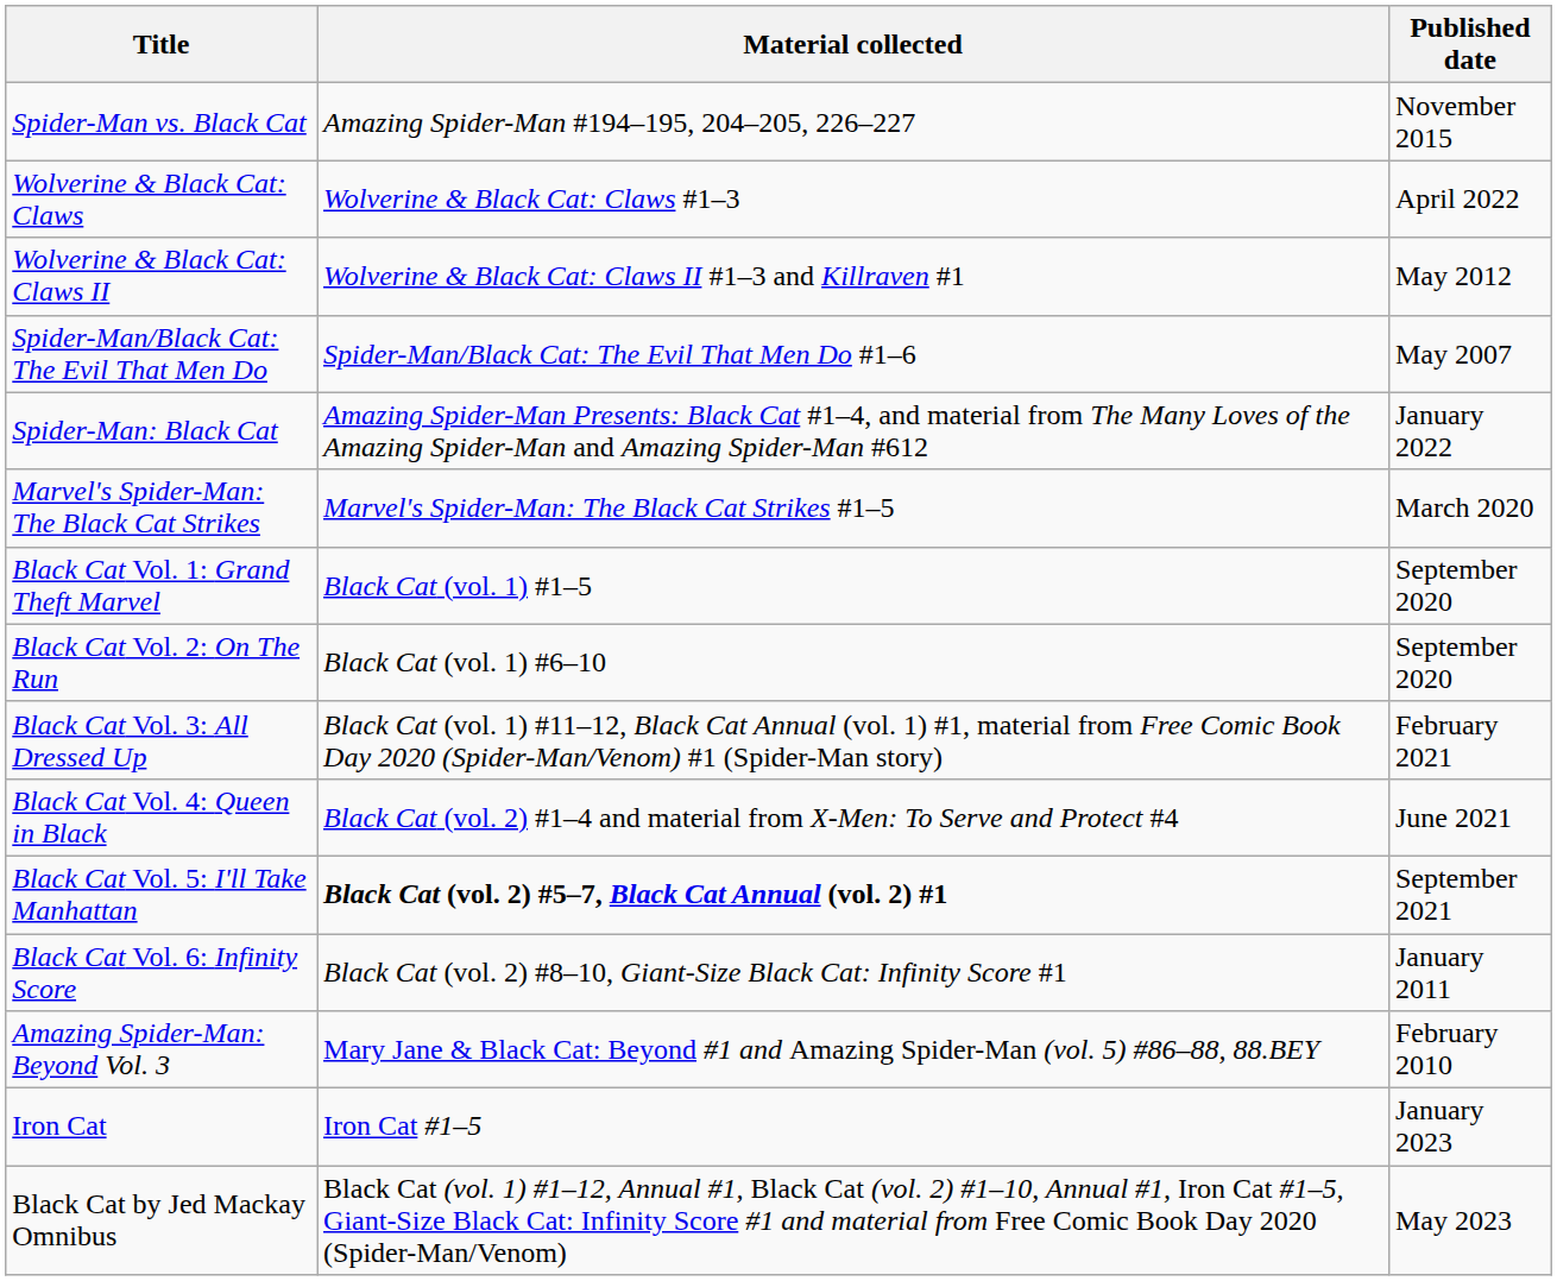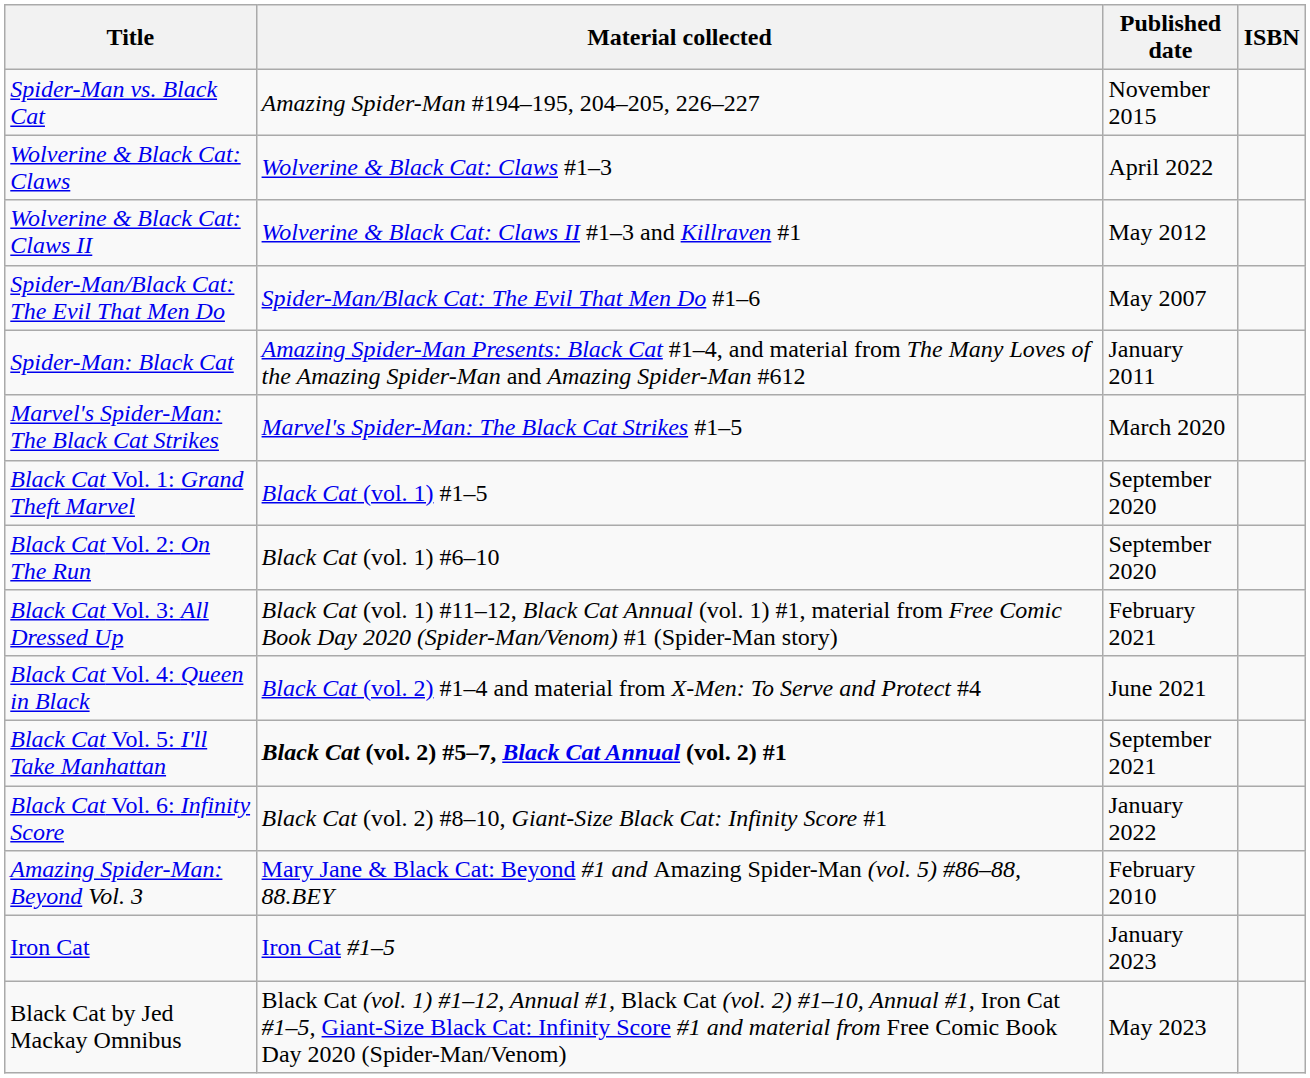 <table class="wikitable">
 <tr>
 <th>Title</th>
 <th>Material collected</th>
 <th>Published date</th>
+<th>ISBN</th>
 </tr>
 <tr>
 <td><em><a href='#'>Spider-Man vs. Black Cat</a></em></td>
 <td><em>Amazing Spider-Man</em> #194–195, 204–205, 226–227</td>
 <td>November 2015</td>
+<td></td>
 </tr>
 <tr>
 <td><em><a href='#'>Wolverine & Black Cat: Claws</a></em></td>
 <td><em><a href='#'>Wolverine & Black Cat: Claws</a></em> #1–3</td>
 <td>April 2022</td>
+<td></td>
 </tr>
 <tr>
 <td><em><a href='#'>Wolverine & Black Cat: Claws II</a></em></td>
 <td><em><a href='#'>Wolverine & Black Cat: Claws II</a></em> #1–3 and <em><a href='#'>Killraven</a></em> #1</td>
 <td>May 2012</td>
+<td></td>
 </tr>
 <tr>
 <td><em><a href='#'>Spider-Man/Black Cat: The Evil That Men Do</a></em></td>
 <td><em><a href='#'>Spider-Man/Black Cat: The Evil That Men Do</a></em> #1–6</td>
 <td>May 2007</td>
+<td></td>
 </tr>
 <tr>
 <td><em><a href='#'>Spider-Man: Black Cat</a></em></td>
 <td><em><a href='#'>Amazing Spider-Man Presents: Black Cat</a></em> #1–4, and material from <em>The Many Loves of the Amazing Spider-Man</em> and <em>Amazing Spider-Man</em> #612</td>
-<td>January 2022</td>
+<td>January 2011</td>
+<td></td>
 </tr>
 <tr>
 <td><em><a href='#'>Marvel's Spider-Man: The Black Cat Strikes</a></em></td>
 <td><em><a href='#'>Marvel's Spider-Man: The Black Cat Strikes</a></em> #1–5</td>
 <td>March 2020</td>
+<td></td>
 </tr>
 <tr>
 <td><a href='#'><em>Black Cat</em> Vol. 1: <em>Grand Theft Marvel</em></a></td>
 <td><a href='#'><em>Black Cat</em> (vol. 1)</a> #1–5</td>
 <td>September 2020</td>
+<td></td>
 </tr>
 <tr>
 <td><a href='#'><em>Black Cat</em> Vol. 2: <em>On The Run</em></a></td>
 <td><em>Black Cat</em> (vol. 1) #6–10</td>
 <td>September 2020</td>
+<td></td>
 </tr>
 <tr>
 <td><a href='#'><em>Black Cat</em> Vol. 3: <em>All Dressed Up</em></a></td>
 <td><em>Black Cat</em> (vol. 1) #11–12, <em>Black Cat Annual</em> (vol. 1) #1, material from <em>Free Comic Book Day 2020 (Spider-Man/Venom)</em> #1 (Spider-Man story)</td>
 <td>February 2021</td>
+<td></td>
 </tr>
 <tr>
 <td><a href='#'><em>Black Cat</em> Vol. 4: <em>Queen in Black</em></a></td>
 <td><a href='#'><em>Black Cat</em> (vol. 2)</a> #1–4 and material from <em>X-Men: To Serve and Protect</em> #4</td>
 <td>June 2021</td>
+<td></td>
 </tr>
 <tr>
 <td><a href='#'><em>Black Cat</em> Vol. 5: <em>I'll Take Manhattan</em></a></td>
 <td><strong><em>Black Cat</em> (vol. 2) #5–7, <em><a href='#'>Black Cat Annual</a></em> (vol. 2) #1</strong></td>
 <td>September 2021</td>
+<td></td>
 </tr>
 <tr>
 <td><a href='#'><em>Black Cat</em> Vol. 6: <em>Infinity Score</em></a></td>
 <td><em>Black Cat</em> (vol. 2) #8–10, <em>Giant-Size Black Cat: Infinity Score</em> #1</td>
-<td>January 2011</td>
+<td>January 2022</td>
+<td></td>
 </tr>
 <tr>
 <td><em><a href='#'>Amazing Spider-Man: Beyond</a> Vol. 3</td>
 <td></em><a href='#'>Mary Jane & Black Cat: Beyond</a><em> #1 and </em>Amazing Spider-Man<em> (vol. 5) #86–88, 88.BEY</td>
 <td>February 2010</td>
+<td></td>
 </tr>
 <tr>
 <td></em><a href='#'>Iron Cat</a><em></td>
 <td></em><a href='#'>Iron Cat</a><em> #1–5</td>
 <td>January 2023</td>
+<td></td>
 </tr>
 <tr>
 <td></em>Black Cat by Jed Mackay Omnibus<em></td>
 <td></em>Black Cat<em> (vol. 1) #1–12, Annual #1, </em>Black Cat<em> (vol. 2) #1–10, Annual #1, </em>Iron Cat<em> #1–5, </em><a href='#'>Giant-Size Black Cat: Infinity Score</a><em> #1 and material from </em>Free Comic Book Day 2020 (Spider-Man/Venom)<em></td>
 <td>May 2023</td>
+<td></td>
 </tr>
 </table>
